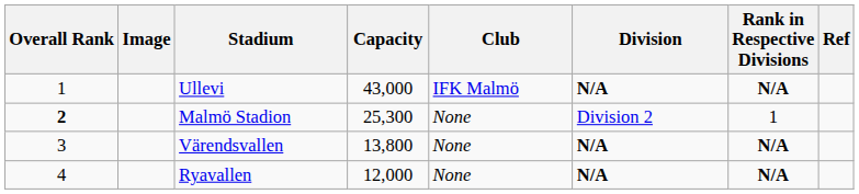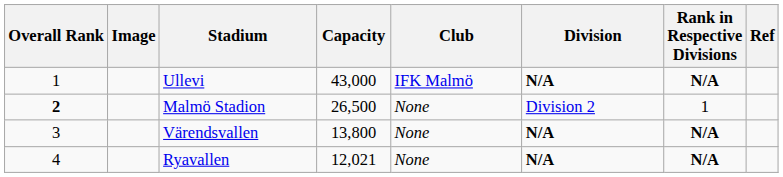 <table class="wikitable sortable">
 <tr>
 <th>Overall Rank</th>
 <th>Image</th>
 <th width=145>Stadium</th>
 <th width=65>Capacity</th>
 <th width=120>Club</th>
 <th width=130>Division</th>
 <th width=30>Rank in Respective Divisions</th>
 <th>Ref</th>
 </tr>
 <tr>
 <td style="text-align:center;">1</td>
 <td></td>
 <td><a href='#'>Ullevi</a></td>
 <td style="text-align:center;">43,000</td>
 <td><a href='#'>IFK Malmö</a></td>
 <td><strong>N/A</strong></td>
 <td style="text-align:center;"><strong>N/A</strong></td>
 <td></td>
 </tr>
 <tr>
 <td style="text-align:center;"><strong>2</strong></td>
 <td></td>
 <td><a href='#'>Malmö Stadion</a></td>
-<td style="text-align:center;">25,300</td>
+<td style="text-align:center;">26,500</td>
 <td><em>None</em></td>
 <td><a href='#'>Division 2</a></td>
 <td style="text-align:center;">1</td>
 <td></td>
 </tr>
 <tr>
 <td style="text-align:center;">3</td>
 <td></td>
 <td><a href='#'>Värendsvallen</a></td>
 <td style="text-align:center;">13,800</td>
 <td><em>None</em></td>
 <td><strong>N/A</strong></td>
 <td style="text-align:center;"><strong>N/A</strong></td>
 <td></td>
 </tr>
 <tr>
 <td style="text-align:center;">4</td>
 <td></td>
 <td><a href='#'>Ryavallen</a></td>
-<td style="text-align:center;">12,000</td>
+<td style="text-align:center;">12,021</td>
 <td><em>None</em></td>
 <td><strong>N/A</strong></td>
 <td style="text-align:center;"><strong>N/A</strong></td>
 <td></td>
 </tr>
 </table>
